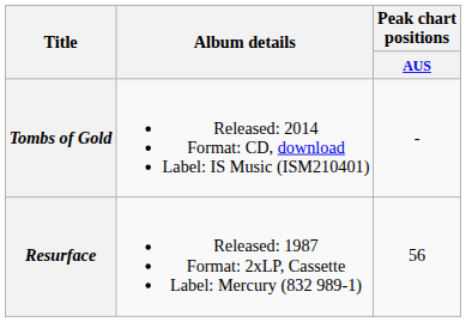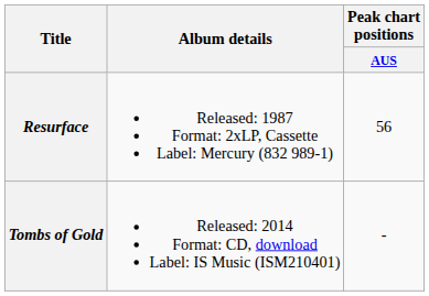 <table class="wikitable plainrowheaders" style="text-align:center;" border="1">
 <tr>
 <th scope="col" rowspan="2">Title</th>
 <th scope="col" rowspan="2">Album details</th>
 <th scope="col" colspan="1">Peak chart<br>positions</th>
 </tr>
 <tr>
 <th scope="col" style="text-align:center;"><small><a href='#'>AUS</a></small><br></th>
 </tr>
 <tr>
+<th scope="row"><em>Resurface</em></th>
+<td><br><ul><li>Released: 1987</li><li>Format: 2xLP, Cassette</li><li>Label: Mercury (832 989-1)</li></ul></td>
+<td align="center">56</td>
+</tr>
+<tr>
 <th scope="row"><em>Tombs of Gold</em></th>
 <td><br><ul><li>Released: 2014</li><li>Format: CD, <a href='#'>download</a></li><li>Label: IS Music (ISM210401)</li></ul></td>
 <td align="center">-</td>
 </tr>
-<tr>
-<th scope="row"><em>Resurface</em></th>
-<td><br><ul><li>Released: 1987</li><li>Format: 2xLP, Cassette</li><li>Label: Mercury (832 989-1)</li></ul></td>
-<td align="center">56</td>
-</tr>
 </table>
